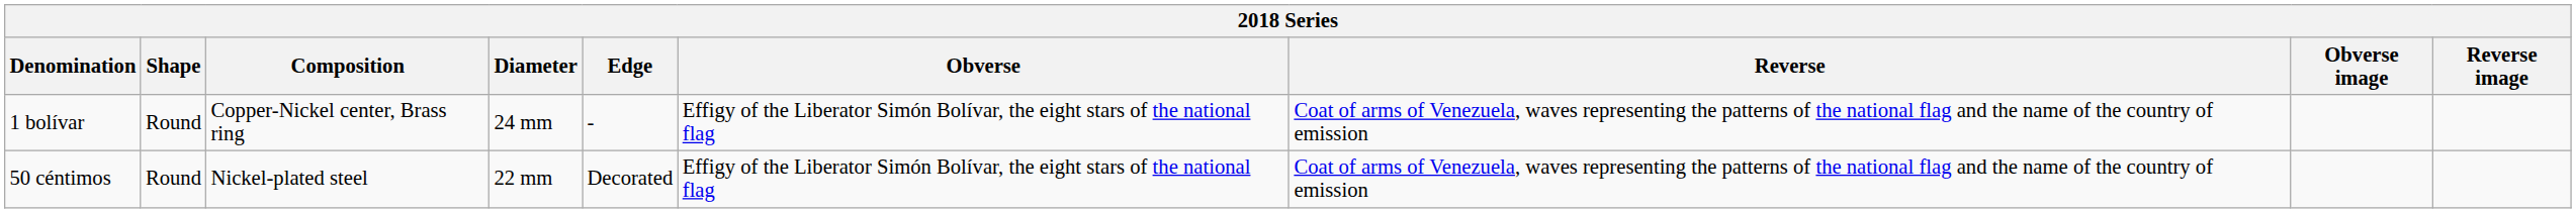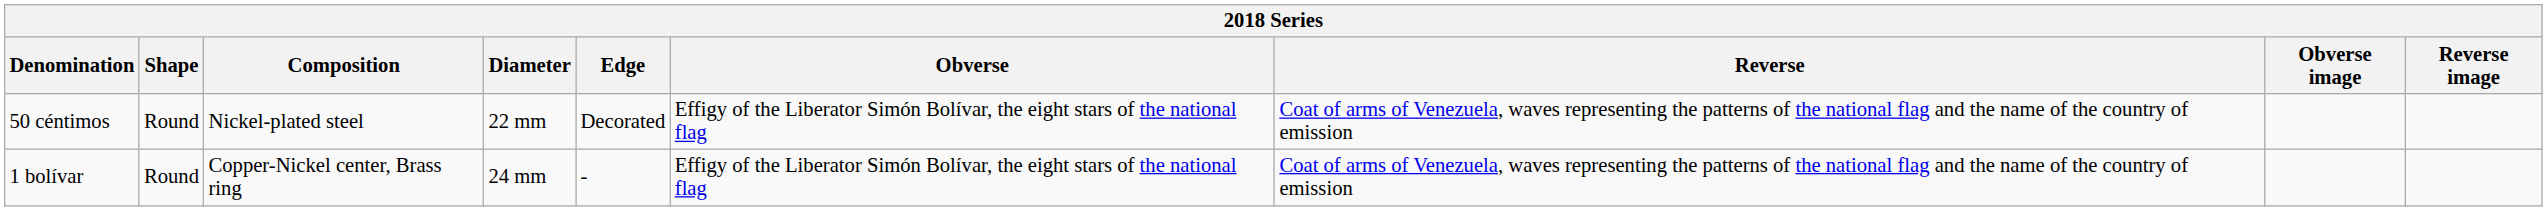 <table class="wikitable">
 <tr>
 <th colspan="9">2018 Series</th>
 </tr>
 <tr>
 <th>Denomination</th>
 <th>Shape</th>
 <th>Composition</th>
 <th>Diameter</th>
 <th>Edge</th>
 <th>Obverse</th>
 <th>Reverse</th>
 <th>Obverse image</th>
 <th>Reverse image</th>
 </tr>
 <tr>
+<td>50 céntimos</td>
+<td>Round</td>
+<td>Nickel-plated steel</td>
+<td>22 mm</td>
+<td>Decorated</td>
+<td>Effigy of the Liberator Simón Bolívar, the eight stars of <a href='#'>the national flag</a></td>
+<td><a href='#'>Coat of arms of Venezuela</a>, waves representing the patterns of <a href='#'>the national flag</a> and the name of the country of emission</td>
+<td></td>
+<td></td>
+</tr>
+<tr>
 <td>1 bolívar</td>
 <td>Round</td>
 <td>Copper-Nickel center, Brass ring</td>
 <td>24 mm</td>
 <td>-</td>
 <td>Effigy of the Liberator Simón Bolívar, the eight stars of <a href='#'>the national flag</a></td>
 <td><a href='#'>Coat of arms of Venezuela</a>, waves representing the patterns of <a href='#'>the national flag</a> and the name of the country of emission</td>
 <td></td>
 <td></td>
 </tr>
-<tr>
-<td>50 céntimos</td>
-<td>Round</td>
-<td>Nickel-plated steel</td>
-<td>22 mm</td>
-<td>Decorated</td>
-<td>Effigy of the Liberator Simón Bolívar, the eight stars of <a href='#'>the national flag</a></td>
-<td><a href='#'>Coat of arms of Venezuela</a>, waves representing the patterns of <a href='#'>the national flag</a> and the name of the country of emission</td>
-<td></td>
-<td></td>
-</tr>
 </table>
